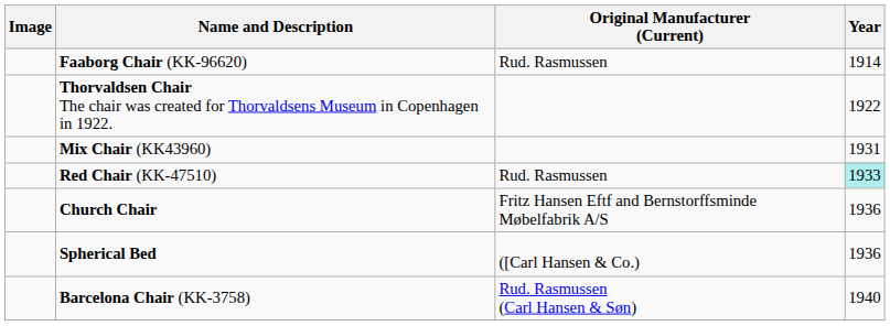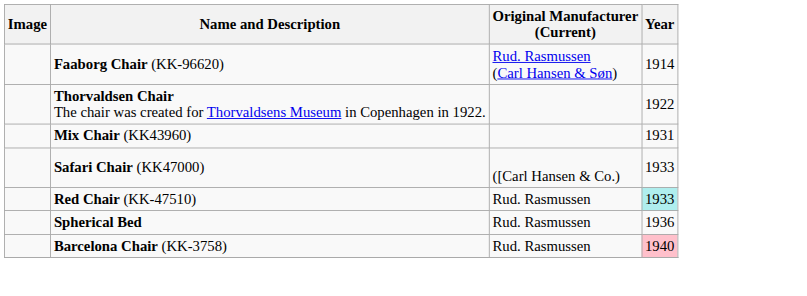 <table class="wikitable">
 <tr>
 <th>Image</th>
 <th>Name and Description</th>
 <th>Original Manufacturer<br>(Current)</th>
 <th>Year</th>
 </tr>
 <tr>
 <td></td>
 <td><strong>Faaborg Chair</strong> (KK-96620)</td>
-<td>Rud. Rasmussen</td>
+<td><a href='#'>Rud. Rasmussen</a><br>(<a href='#'>Carl Hansen & Søn</a>)</td>
 <td>1914</td>
 </tr>
 <tr>
 <td></td>
 <td><strong>Thorvaldsen Chair</strong><br>The chair was created for <a href='#'>Thorvaldsens Museum</a> in Copenhagen in 1922.</td>
 <td></td>
 <td>1922</td>
 </tr>
 <tr>
 <td></td>
 <td><strong>Mix Chair</strong> (KK43960)</td>
 <td></td>
 <td>1931</td>
 </tr>
 <tr>
 <td></td>
+<td><strong>Safari Chair</strong> (KK47000)</td>
+<td><br>([Carl Hansen & Co.)</td>
+<td>1933</td>
+</tr>
+<tr>
+<td></td>
 <td><strong>Red Chair</strong> (KK-47510)</td>
 <td>Rud. Rasmussen</td>
 <td style="background: paleturquoise;">1933</td>
 </tr>
 <tr>
 <td></td>
-<td><strong>Church Chair</strong></td>
-<td>Fritz Hansen Eftf and Bernstorffsminde Møbelfabrik A/S</td>
-<td>1936</td>
-</tr>
-<tr>
-<td></td>
 <td><strong>Spherical Bed</strong></td>
-<td><br>([Carl Hansen & Co.)</td>
+<td>Rud. Rasmussen</td>
 <td>1936</td>
 </tr>
 <tr>
 <td></td>
 <td><strong>Barcelona Chair</strong> (KK-3758)</td>
-<td><a href='#'>Rud. Rasmussen</a><br>(<a href='#'>Carl Hansen & Søn</a>)</td>
-<td>1940</td>
+<td>Rud. Rasmussen</td>
+<td style="background: pink;">1940</td>
 </tr>
 <tr>
 </tr>
 </table>
